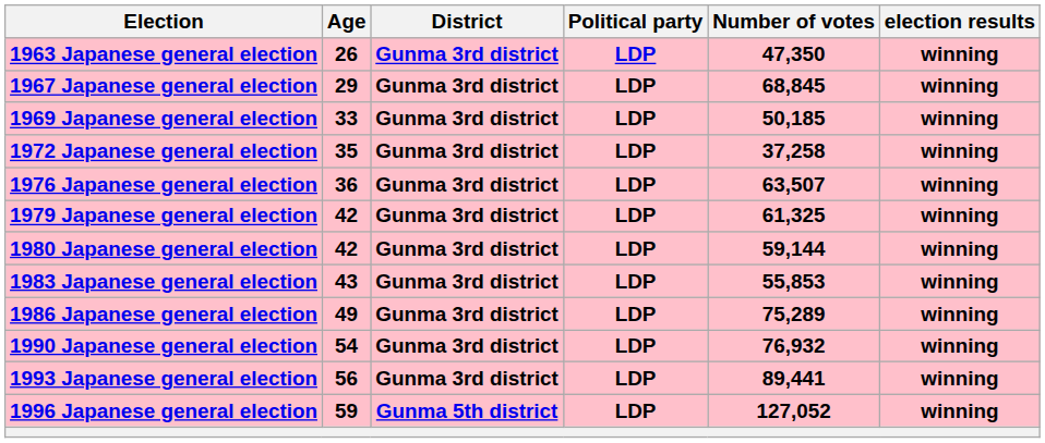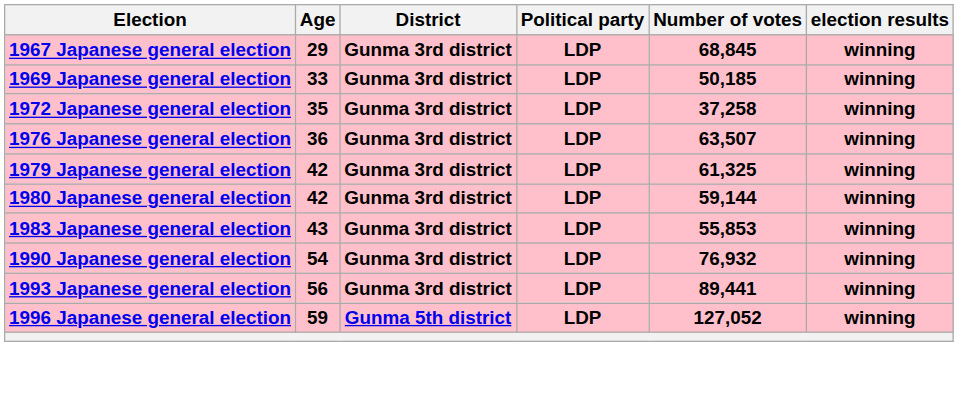 <table class="wikitable" style="text-align:center; font-size:90%">
 <tr>
 <th>Election</th>
 <th>Age</th>
 <th>District</th>
 <th>Political party</th>
 <th>Number of votes</th>
 <th>election results</th>
-</tr>
-<tr>
-<td style="background:Pink;"><strong><a href='#'>1963 Japanese general election</a></strong></td>
-<td style="background:Pink;"><strong>26</strong></td>
-<td style="background:Pink;"><strong><a href='#'>Gunma 3rd district</a></strong></td>
-<td style="background:Pink;"><a href='#'><strong>LDP</strong></a></td>
-<td style="background:Pink;"><strong>47,350</strong></td>
-<td style="background:Pink;"><strong>winning</strong></td>
 </tr>
 <tr>
 <td style="background:Pink;"><strong><a href='#'>1967 Japanese general election</a></strong></td>
 <td style="background:Pink;"><strong>29</strong></td>
 <td style="background:Pink;"><strong>Gunma 3rd district</strong></td>
 <td style="background:Pink;"><strong>LDP</strong></td>
 <td style="background:Pink;"><strong>68,845</strong></td>
 <td style="background:Pink;"><strong>winning</strong></td>
 </tr>
 <tr>
 <td style="background:Pink;"><strong><a href='#'>1969 Japanese general election</a></strong></td>
 <td style="background:Pink;"><strong>33</strong></td>
 <td style="background:Pink;"><strong>Gunma 3rd district</strong></td>
 <td style="background:Pink;"><strong>LDP</strong></td>
 <td style="background:Pink;"><strong>50,185</strong></td>
 <td style="background:Pink;"><strong>winning</strong></td>
 </tr>
 <tr>
 <td style="background:Pink;"><strong><a href='#'>1972 Japanese general election</a></strong></td>
 <td style="background:Pink;"><strong>35</strong></td>
 <td style="background:Pink;"><strong>Gunma 3rd district</strong></td>
 <td style="background:Pink;"><strong>LDP</strong></td>
 <td style="background:Pink;"><strong>37,258</strong></td>
 <td style="background:Pink;"><strong>winning</strong></td>
 </tr>
 <tr>
 <td style="background:Pink;"><strong><a href='#'>1976 Japanese general election</a></strong></td>
 <td style="background:Pink;"><strong>36</strong></td>
 <td style="background:Pink;"><strong>Gunma 3rd district</strong></td>
 <td style="background:Pink;"><strong>LDP</strong></td>
 <td style="background:Pink;"><strong>63,507</strong></td>
 <td style="background:Pink;"><strong>winning</strong></td>
 </tr>
 <tr>
 <td style="background:Pink;"><strong><a href='#'>1979 Japanese general election</a></strong></td>
 <td style="background:Pink;"><strong>42</strong></td>
 <td style="background:Pink;"><strong>Gunma 3rd district</strong></td>
 <td style="background:Pink;"><strong>LDP</strong></td>
 <td style="background:Pink;"><strong>61,325</strong></td>
 <td style="background:Pink;"><strong>winning</strong></td>
 </tr>
 <tr>
 <td style="background:Pink;"><strong><a href='#'>1980 Japanese general election</a></strong></td>
 <td style="background:Pink;"><strong>42</strong></td>
 <td style="background:Pink;"><strong>Gunma 3rd district</strong></td>
 <td style="background:Pink;"><strong>LDP</strong></td>
 <td style="background:Pink;"><strong>59,144</strong></td>
 <td style="background:Pink;"><strong>winning</strong></td>
 </tr>
 <tr>
 <td style="background:Pink;"><strong><a href='#'>1983 Japanese general election</a></strong></td>
 <td style="background:Pink;"><strong>43</strong></td>
 <td style="background:Pink;"><strong>Gunma 3rd district</strong></td>
 <td style="background:Pink;"><strong>LDP</strong></td>
 <td style="background:Pink;"><strong>55,853</strong></td>
 <td style="background:Pink;"><strong>winning</strong></td>
 </tr>
 <tr>
-<td style="background:Pink;"><strong><a href='#'>1986 Japanese general election</a></strong></td>
-<td style="background:Pink;"><strong>49</strong></td>
-<td style="background:Pink;"><strong>Gunma 3rd district</strong></td>
-<td style="background:Pink;"><strong>LDP</strong></td>
-<td style="background:Pink;"><strong>75,289</strong></td>
-<td style="background:Pink;"><strong>winning</strong></td>
-</tr>
-<tr>
 <td style="background:Pink;"><strong><a href='#'>1990 Japanese general election</a></strong></td>
 <td style="background:Pink;"><strong>54</strong></td>
 <td style="background:Pink;"><strong>Gunma 3rd district</strong></td>
 <td style="background:Pink;"><strong>LDP</strong></td>
 <td style="background:Pink;"><strong>76,932</strong></td>
 <td style="background:Pink;"><strong>winning</strong></td>
 </tr>
 <tr>
 <td style="background:Pink;"><strong><a href='#'>1993 Japanese general election</a></strong></td>
 <td style="background:Pink;"><strong>56</strong></td>
 <td style="background:Pink;"><strong>Gunma 3rd district</strong></td>
 <td style="background:Pink;"><strong>LDP</strong></td>
 <td style="background:Pink;"><strong>89,441</strong></td>
 <td style="background:Pink;"><strong>winning</strong></td>
 </tr>
 <tr>
 <td style="background:Pink;"><strong><a href='#'>1996 Japanese general election</a></strong></td>
 <td style="background:Pink;"><strong>59</strong></td>
 <td style="background:Pink;"><strong><a href='#'>Gunma 5th district</a></strong></td>
 <td style="background:Pink;"><strong>LDP</strong></td>
 <td style="background:Pink;"><strong>127,052</strong></td>
 <td style="background:Pink;"><strong>winning</strong></td>
 </tr>
 <tr>
 <th colspan="6"></th>
 </tr>
 </table>
